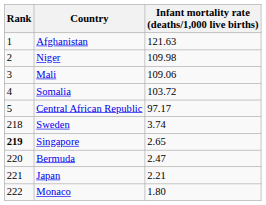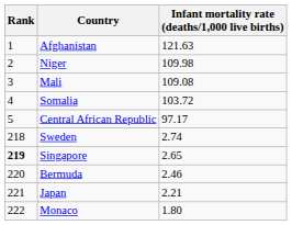 <table class="wikitable">
 <tr>
 <th>Rank</th>
 <th>Country</th>
 <th>Infant mortality rate <br> (deaths/1,000 live births)</th>
 </tr>
 <tr>
 <td>1</td>
 <td><a href='#'>Afghanistan</a></td>
 <td>121.63</td>
 </tr>
 <tr>
 <td>2</td>
 <td><a href='#'>Niger</a></td>
 <td>109.98</td>
 </tr>
 <tr>
 <td>3</td>
 <td><a href='#'>Mali</a></td>
-<td>109.06</td>
+<td>109.08</td>
 </tr>
 <tr>
 <td>4</td>
 <td><a href='#'>Somalia</a></td>
 <td>103.72</td>
 </tr>
 <tr>
 <td>5</td>
 <td><a href='#'>Central African Republic</a></td>
 <td>97.17</td>
 </tr>
 <tr>
 <td>218</td>
 <td><a href='#'>Sweden</a></td>
-<td>3.74</td>
+<td>2.74</td>
 </tr>
 <tr>
 <td><strong>219</strong></td>
 <td><a href='#'>Singapore</a></td>
 <td>2.65</td>
 </tr>
 <tr>
 <td>220</td>
 <td><a href='#'>Bermuda</a></td>
-<td>2.47</td>
+<td>2.46</td>
 </tr>
 <tr>
 <td>221</td>
 <td><a href='#'>Japan</a></td>
 <td>2.21</td>
 </tr>
 <tr>
 <td>222</td>
 <td><a href='#'>Monaco</a></td>
 <td>1.80</td>
 </tr>
 </table>
